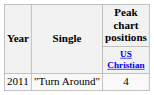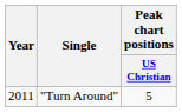 <table class="wikitable" style="text-align:center;">
 <tr>
 <th rowspan=2>Year</th>
 <th rowspan=2>Single</th>
 <th colspan=6>Peak chart positions</th>
 </tr>
 <tr style="font-size:smaller;">
 <th width=40><a href='#'>US Christian</a><br></th>
 </tr>
 <tr>
 <td rowspan="3">2011</td>
 <td align="left">"Turn Around"</td>
-<td>4<br></td>
+<td>5<br></td>
 </tr>
 </table>
